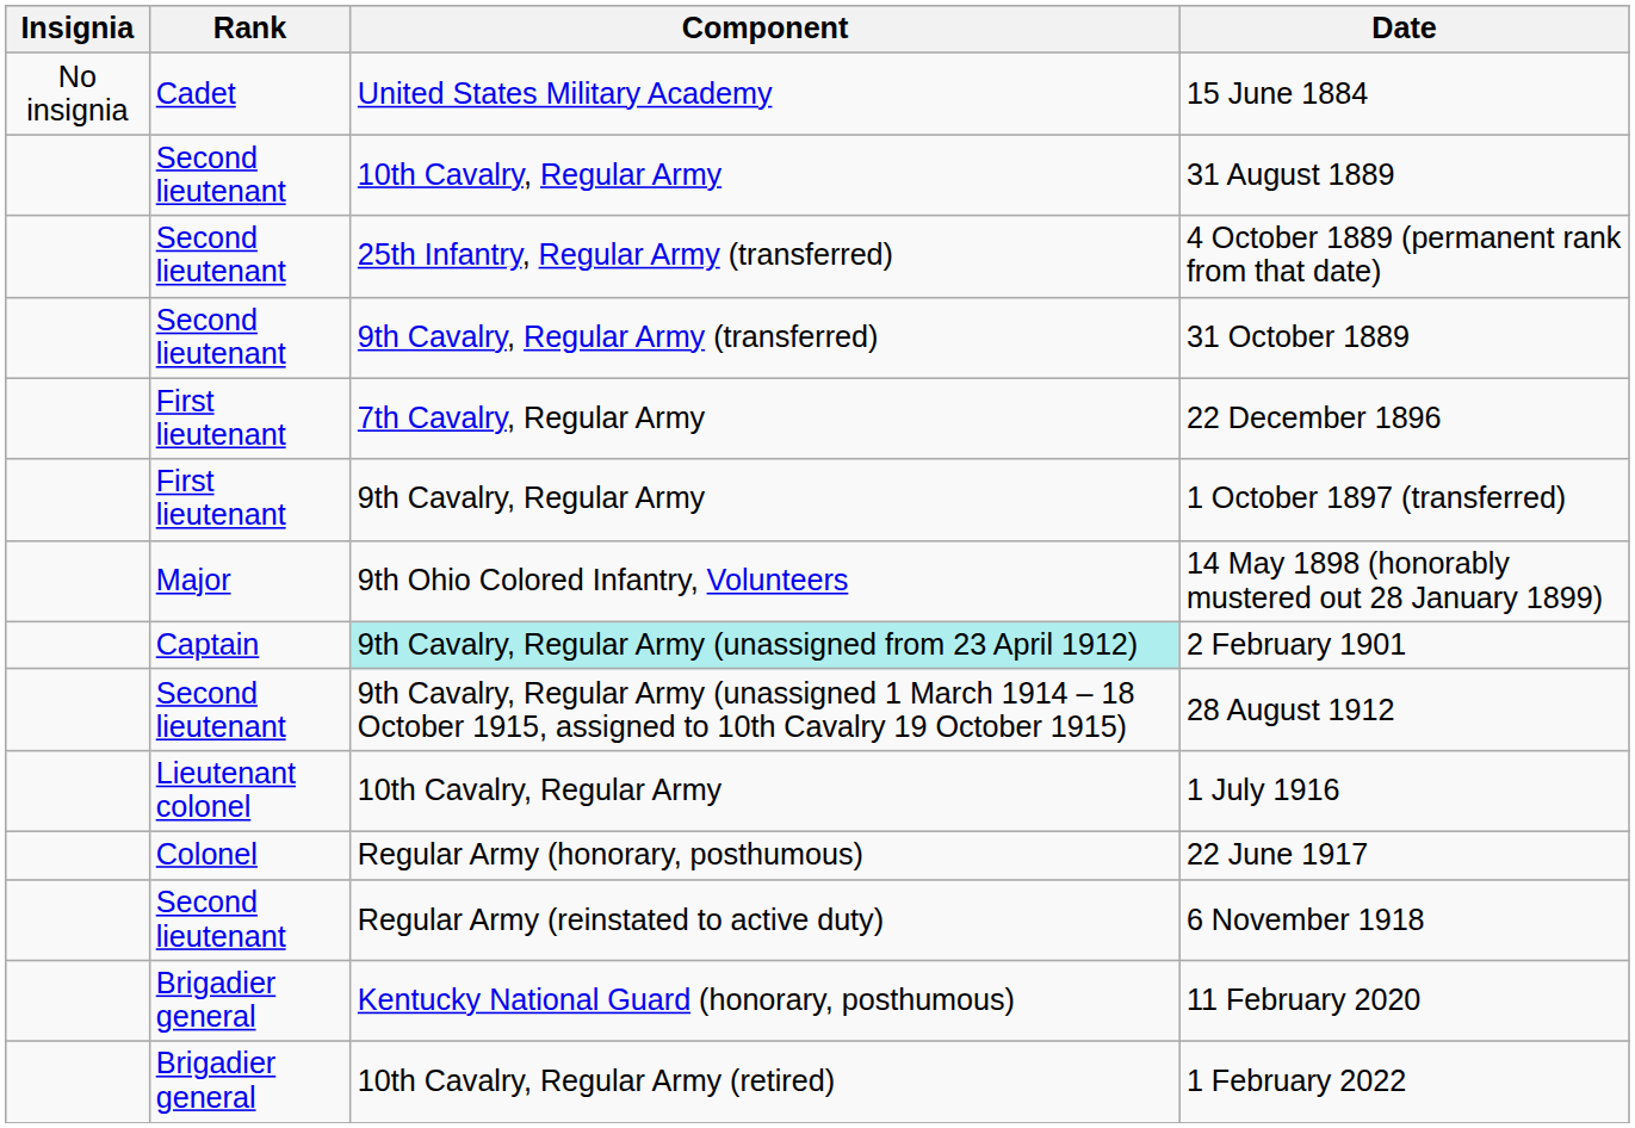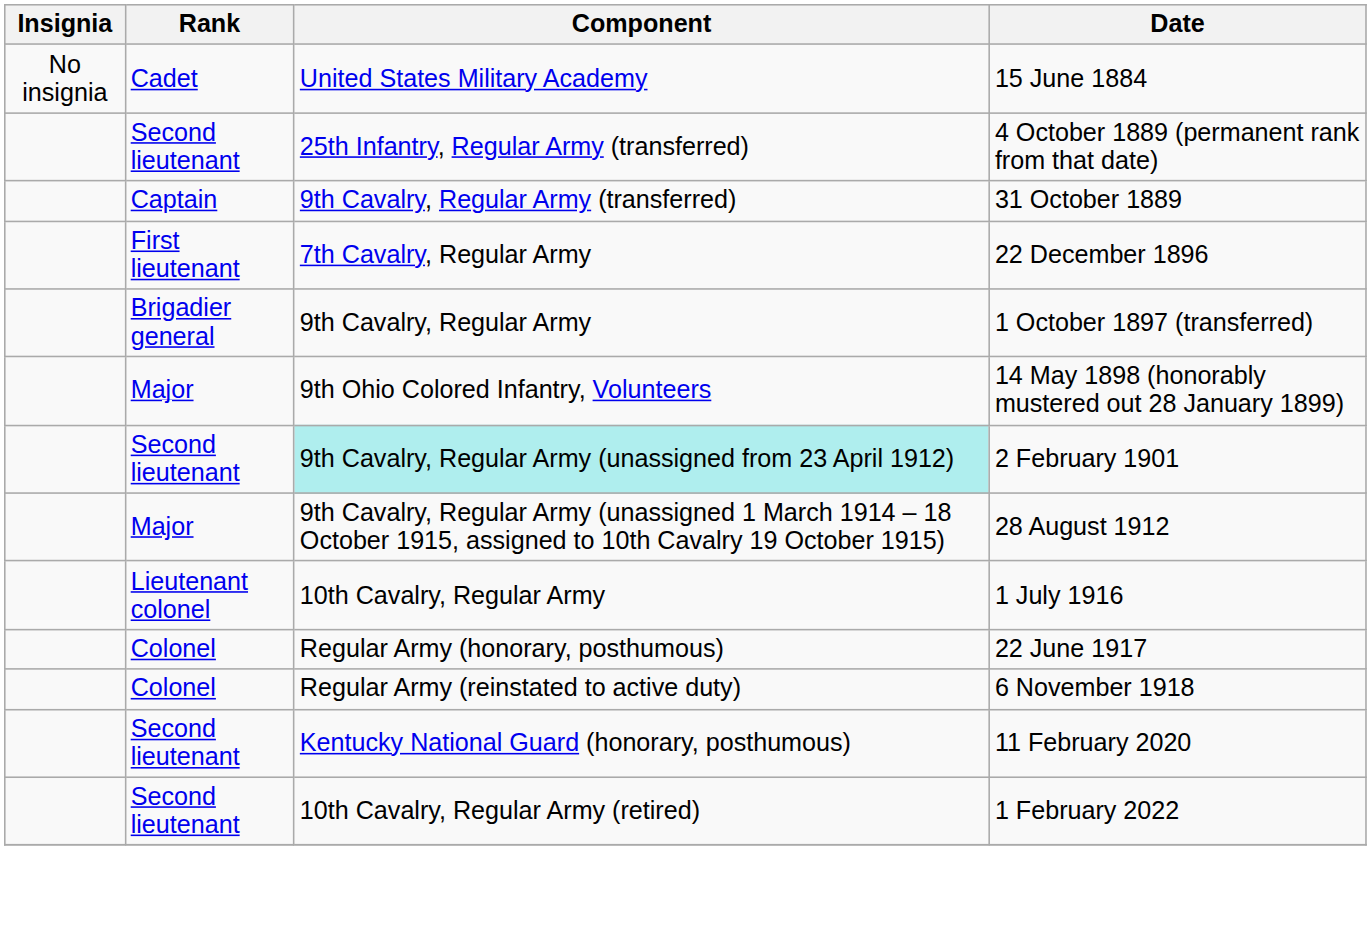 <table class="wikitable">
 <tr>
 <th>Insignia</th>
 <th>Rank</th>
 <th>Component</th>
 <th>Date</th>
 </tr>
 <tr>
 <td align="center">No insignia</td>
 <td><a href='#'>Cadet</a></td>
 <td><a href='#'>United States Military Academy</a></td>
 <td>15 June 1884</td>
 </tr>
 <tr>
 <td align="center"></td>
 <td><a href='#'>Second lieutenant</a></td>
-<td><a href='#'>10th Cavalry</a>, <a href='#'>Regular Army</a></td>
-<td>31 August 1889</td>
-</tr>
-<tr>
-<td align="center"></td>
-<td><a href='#'>Second lieutenant</a></td>
 <td><a href='#'>25th Infantry</a>, <a href='#'>Regular Army</a> (transferred)</td>
 <td>4 October 1889 (permanent rank from that date)</td>
 </tr>
 <tr>
 <td align="center"></td>
-<td><a href='#'>Second lieutenant</a></td>
+<td><a href='#'>Captain</a></td>
 <td><a href='#'>9th Cavalry</a>, <a href='#'>Regular Army</a> (transferred)</td>
 <td>31 October 1889</td>
 </tr>
 <tr>
 <td align="center"></td>
 <td><a href='#'>First lieutenant</a></td>
 <td><a href='#'>7th Cavalry</a>, Regular Army</td>
 <td>22 December 1896</td>
 </tr>
 <tr>
 <td align="center"></td>
-<td><a href='#'>First lieutenant</a></td>
+<td><a href='#'>Brigadier general</a></td>
 <td>9th Cavalry, Regular Army</td>
 <td>1 October 1897 (transferred)</td>
 </tr>
 <tr>
 <td align="center"></td>
 <td><a href='#'>Major</a></td>
 <td>9th Ohio Colored Infantry, <a href='#'>Volunteers</a></td>
 <td>14 May 1898 (honorably mustered out 28 January 1899)</td>
 </tr>
 <tr>
 <td align="center"></td>
-<td><a href='#'>Captain</a></td>
+<td><a href='#'>Second lieutenant</a></td>
 <td style="background: paleturquoise;">9th Cavalry, Regular Army (unassigned from 23 April 1912)</td>
 <td>2 February 1901</td>
 </tr>
 <tr>
 <td align="center"></td>
-<td><a href='#'>Second lieutenant</a></td>
+<td><a href='#'>Major</a></td>
 <td>9th Cavalry, Regular Army (unassigned 1 March 1914 – 18 October 1915, assigned to 10th Cavalry 19 October 1915)</td>
 <td>28 August 1912</td>
 </tr>
 <tr>
 <td align="center"></td>
 <td><a href='#'>Lieutenant colonel</a></td>
 <td>10th Cavalry, Regular Army</td>
 <td>1 July 1916</td>
 </tr>
 <tr>
 <td align="center"></td>
 <td><a href='#'>Colonel</a></td>
 <td>Regular Army (honorary, posthumous)</td>
 <td>22 June 1917</td>
 </tr>
 <tr>
 <td align="center"></td>
-<td><a href='#'>Second lieutenant</a></td>
+<td><a href='#'>Colonel</a></td>
 <td>Regular Army (reinstated to active duty)</td>
 <td>6 November 1918</td>
 </tr>
 <tr>
 <td align="center"></td>
-<td><a href='#'>Brigadier general</a></td>
+<td><a href='#'>Second lieutenant</a></td>
 <td><a href='#'>Kentucky National Guard</a> (honorary, posthumous)</td>
 <td>11 February 2020</td>
 </tr>
 <tr>
 <td align="center"></td>
-<td><a href='#'>Brigadier general</a></td>
+<td><a href='#'>Second lieutenant</a></td>
 <td>10th Cavalry, Regular Army (retired)</td>
 <td>1 February 2022</td>
 </tr>
 <tr>
 </tr>
 </table>
